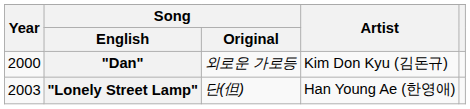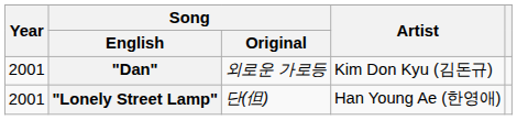 <table class="wikitable plainrowheaders">
 <tr>
 </tr>
 <tr>
 <th scope=col rowspan=2>Year</th>
 <th scope=col colspan=2>Song</th>
 <th scope=col rowspan=2>Artist</th>
 <th scope=col rowspan=2></th>
 </tr>
 <tr>
 <th scope=col>English</th>
 <th scope=col>Original</th>
 </tr>
 <tr>
-<td>2000</td>
+<td>2001</td>
 <th scope=row>"Dan"</th>
 <td><em>외로운 가로등</em></td>
 <td>Kim Don Kyu (김돈규)</td>
 <td align="center"></td>
 </tr>
 <tr>
-<td>2003</td>
+<td>2001</td>
 <th scope=row>"Lonely Street Lamp"</th>
 <td><em>단(但)</em></td>
 <td>Han Young Ae (한영애)</td>
 <td align="center"></td>
 </tr>
 </table>
